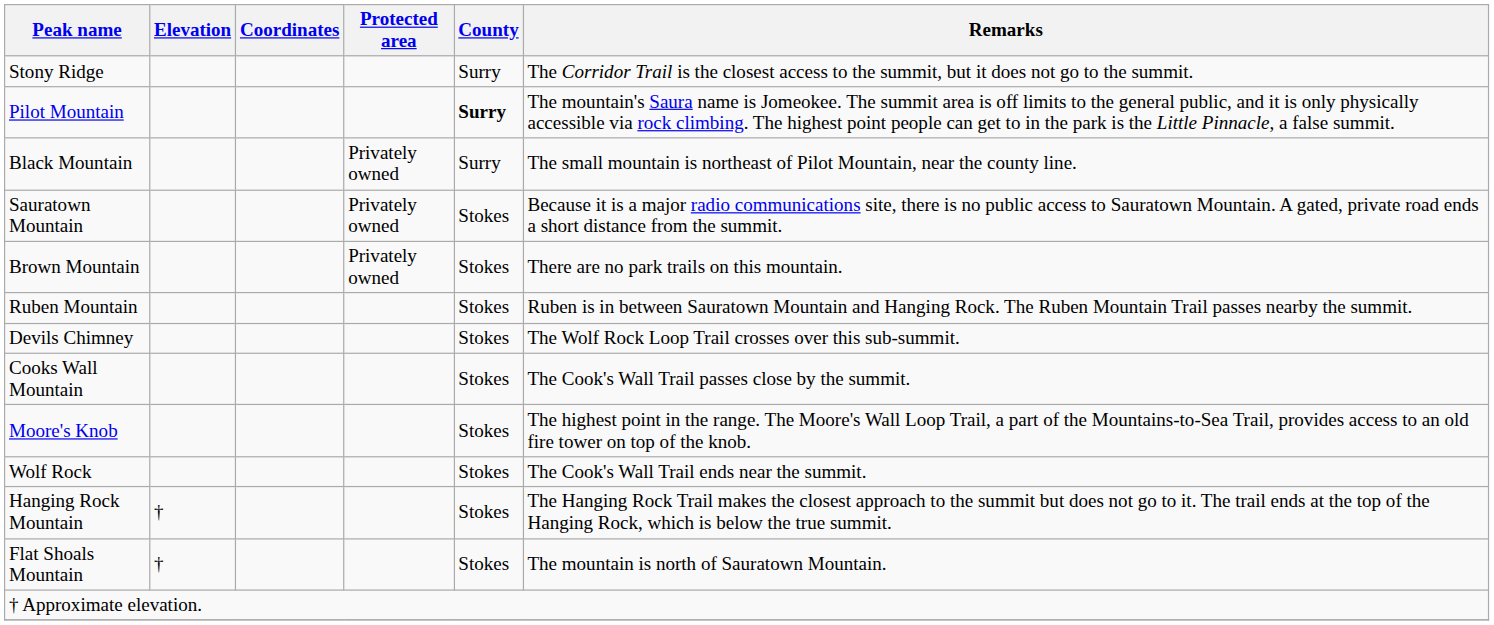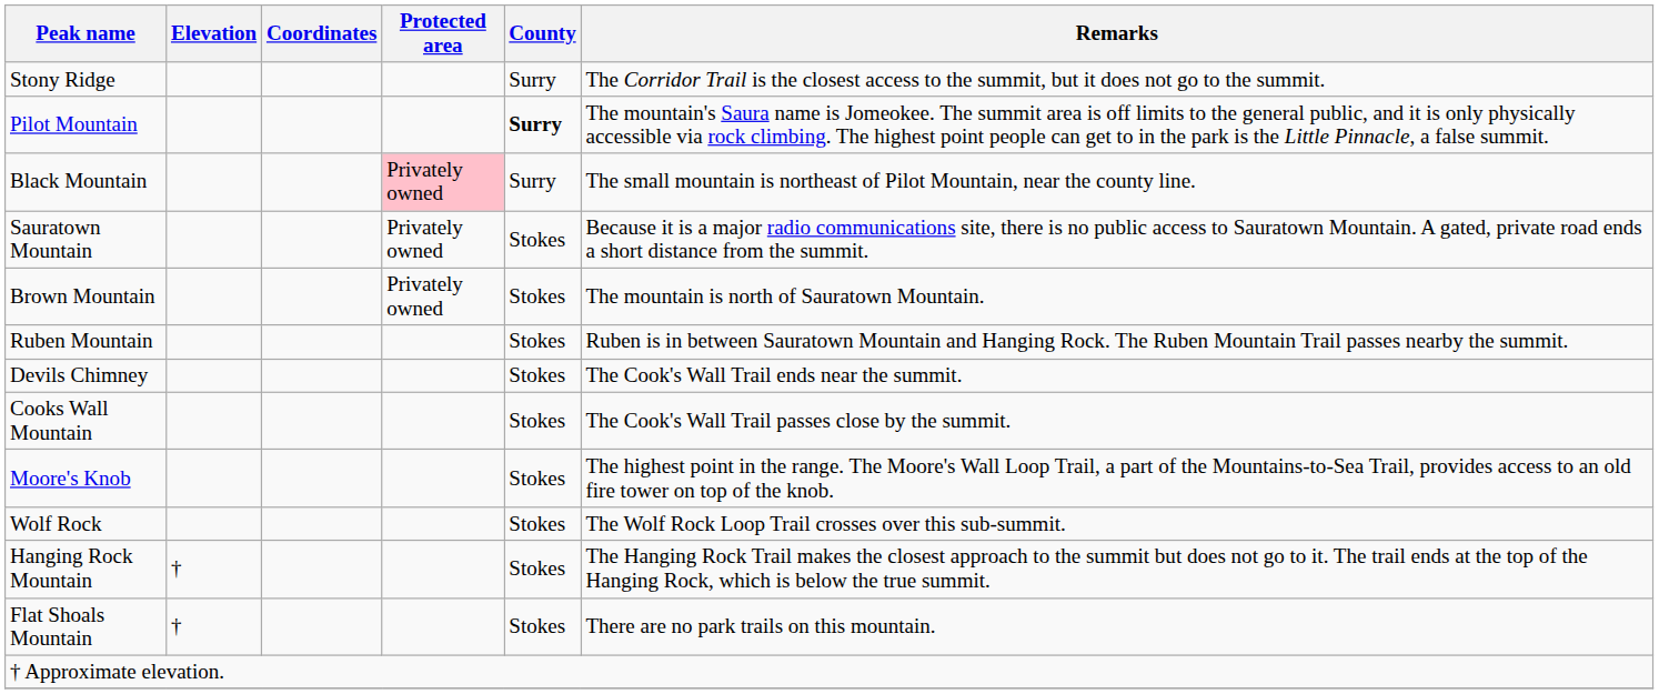 <table class="wikitable sortable">
 <tr>
 <th><a href='#'>Peak name</a></th>
 <th><a href='#'>Elevation</a></th>
 <th><a href='#'>Coordinates</a></th>
 <th><a href='#'>Protected area</a></th>
 <th><a href='#'>County</a></th>
 <th class="unsortable">Remarks</th>
 </tr>
 <tr>
 <td>Stony Ridge</td>
 <td></td>
 <td></td>
 <td> </td>
 <td>Surry</td>
 <td>The <em>Corridor Trail</em> is the closest access to the summit, but it does not go to the summit.</td>
 </tr>
 <tr>
 <td><a href='#'>Pilot Mountain</a></td>
 <td></td>
 <td></td>
 <td> </td>
 <td><strong>Surry</strong></td>
 <td>The mountain's <a href='#'>Saura</a> name is Jomeokee.  The summit area is off limits to the general public, and it is only physically accessible via <a href='#'>rock climbing</a>.  The highest point people can get to in the park is the <em>Little Pinnacle</em>, a false summit.</td>
 </tr>
 <tr>
 <td>Black Mountain</td>
 <td></td>
 <td></td>
-<td>Privately owned</td>
+<td style="background: pink;">Privately owned</td>
 <td>Surry</td>
 <td>The small mountain is northeast of Pilot Mountain, near the county line.</td>
 </tr>
 <tr>
 <td>Sauratown Mountain</td>
 <td></td>
 <td></td>
 <td>Privately owned</td>
 <td>Stokes</td>
 <td>Because it is a major <a href='#'>radio communications</a> site, there is no public access to Sauratown Mountain. A gated, private road ends a short distance from the summit.</td>
 </tr>
 <tr>
 <td>Brown Mountain</td>
 <td></td>
 <td></td>
 <td>Privately owned</td>
 <td>Stokes</td>
-<td>There are no park trails on this mountain.</td>
+<td>The mountain is north of Sauratown Mountain.</td>
 </tr>
 <tr>
 <td>Ruben Mountain</td>
 <td></td>
 <td></td>
 <td> </td>
 <td>Stokes</td>
 <td>Ruben is in between Sauratown Mountain and Hanging Rock. The Ruben Mountain Trail passes nearby the summit.</td>
 </tr>
 <tr>
 <td>Devils Chimney</td>
 <td></td>
 <td></td>
 <td> </td>
 <td>Stokes</td>
-<td>The Wolf Rock Loop Trail crosses over this sub-summit.</td>
+<td>The Cook's Wall Trail ends near the summit.</td>
 </tr>
 <tr>
 <td>Cooks Wall Mountain</td>
 <td></td>
 <td></td>
 <td> </td>
 <td>Stokes</td>
 <td>The Cook's Wall Trail passes close by the summit.</td>
 </tr>
 <tr>
 <td><a href='#'>Moore's Knob</a></td>
 <td></td>
 <td></td>
 <td> </td>
 <td>Stokes</td>
 <td>The highest point in the range.  The Moore's Wall Loop Trail, a part of the Mountains-to-Sea Trail, provides access to an old fire tower on top of the knob.</td>
 </tr>
 <tr>
 <td>Wolf Rock</td>
 <td></td>
 <td></td>
 <td> </td>
 <td>Stokes</td>
-<td>The Cook's Wall Trail ends near the summit.</td>
+<td>The Wolf Rock Loop Trail crosses over this sub-summit.</td>
 </tr>
 <tr>
 <td>Hanging Rock Mountain</td>
 <td> †</td>
 <td></td>
 <td> </td>
 <td>Stokes</td>
 <td>The Hanging Rock Trail makes the closest approach to the summit but does not go to it. The trail ends at the top of the Hanging Rock, which is below the true summit.</td>
 </tr>
 <tr>
 <td>Flat Shoals Mountain</td>
 <td> †</td>
 <td></td>
 <td> </td>
 <td>Stokes</td>
-<td>The mountain is north of Sauratown Mountain.</td>
+<td>There are no park trails on this mountain.</td>
 </tr>
 <tr class="sortbottom">
 <td colspan="10">† Approximate elevation.</td>
 </tr>
 <tr>
 </tr>
 </table>
